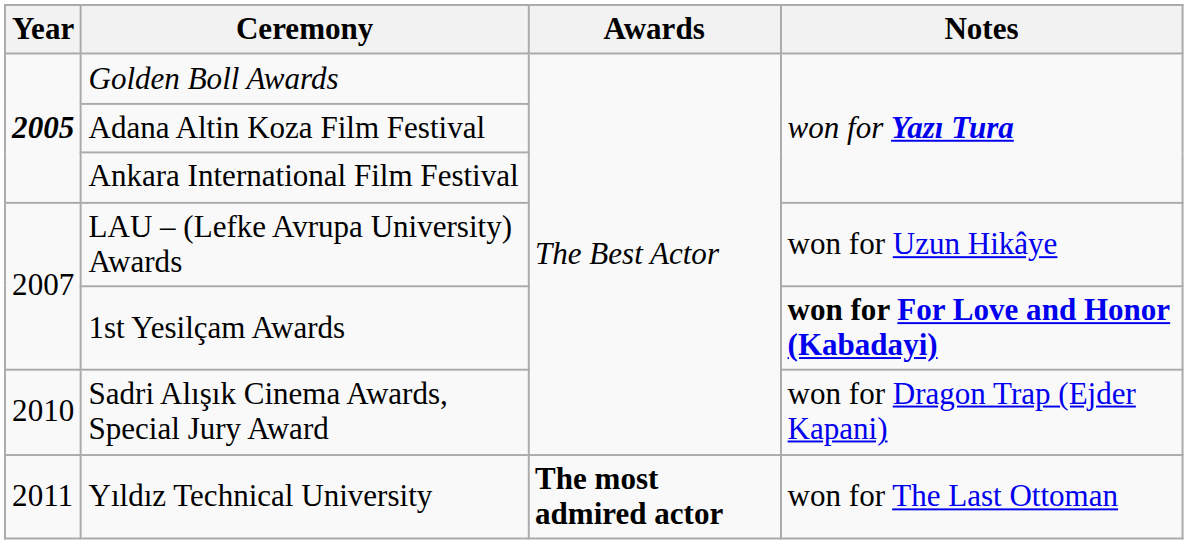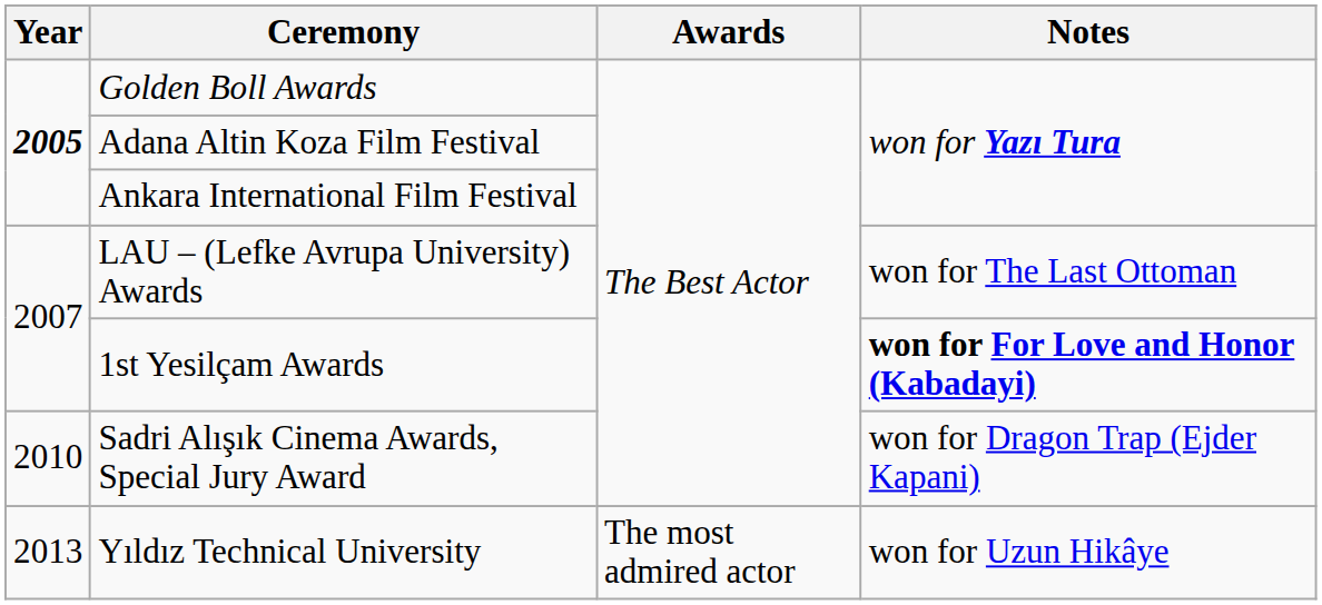 <table class="wikitable">
 <tr>
 <th>Year</th>
 <th>Ceremony</th>
 <th>Awards</th>
 <th>Notes</th>
 </tr>
 <tr>
 <td rowspan="3"><strong><em>2005</em></strong></td>
 <td><em>Golden Boll Awards</em></td>
 <td rowspan="6"><em>The Best Actor</em></td>
 <td rowspan="3"><em>won for <strong><a href='#'>Yazı Tura</a><strong><em></td>
 </tr>
 <tr>
 <td></em>Adana Altin Koza Film Festival<em></td>
 </tr>
 <tr>
 <td></em>Ankara International Film Festival<em></td>
 </tr>
 <tr>
 <td rowspan="2"></em></strong>2007<strong><em></td>
 <td></em>LAU – (Lefke Avrupa University) Awards<em></td>
-<td></em>won for <a href='#'>Uzun Hikâye</a><em></td>
+<td></em>won for <a href='#'>The Last Ottoman</a><em></td>
 </tr>
 <tr>
 <td></em>1st Yesilçam Awards<em></td>
 <td><strong></em>won for <a href='#'>For Love and Honor (Kabadayi)</a><em></strong></td>
 </tr>
 <tr>
 <td></em></strong>2010<strong><em></td>
 <td></em>Sadri Alışık Cinema Awards, Special Jury Award<em></td>
 <td></em>won for <a href='#'>Dragon Trap (Ejder Kapani)</a><em></td>
 </tr>
 <tr>
-<td></em></strong>2011<strong><em></td>
+<td></em></strong>2013<strong><em></td>
 <td></em>Yıldız Technical University<em></td>
-<td><strong></em>The most admired actor<em></strong></td>
-<td></em>won for <a href='#'>The Last Ottoman</a><em></td>
+<td></em>The most admired actor<em></td>
+<td></em>won for <a href='#'>Uzun Hikâye</a><em></td>
 </tr>
 </table>
